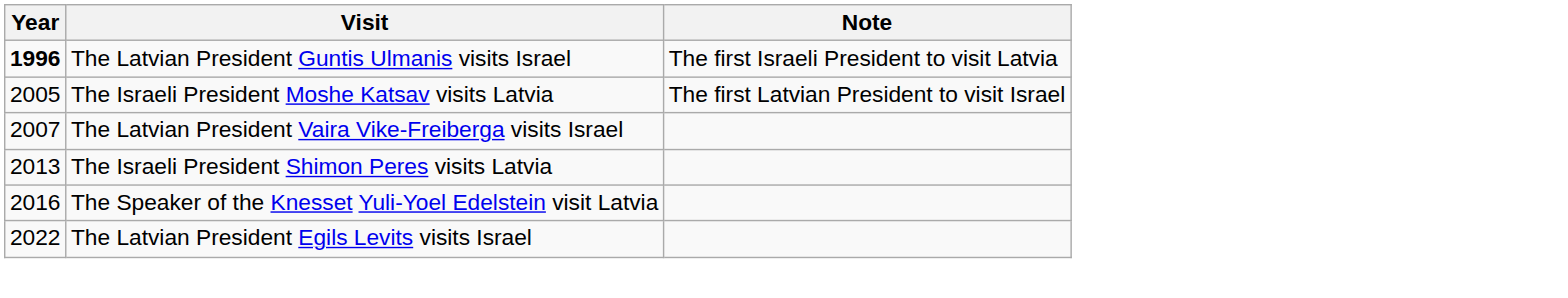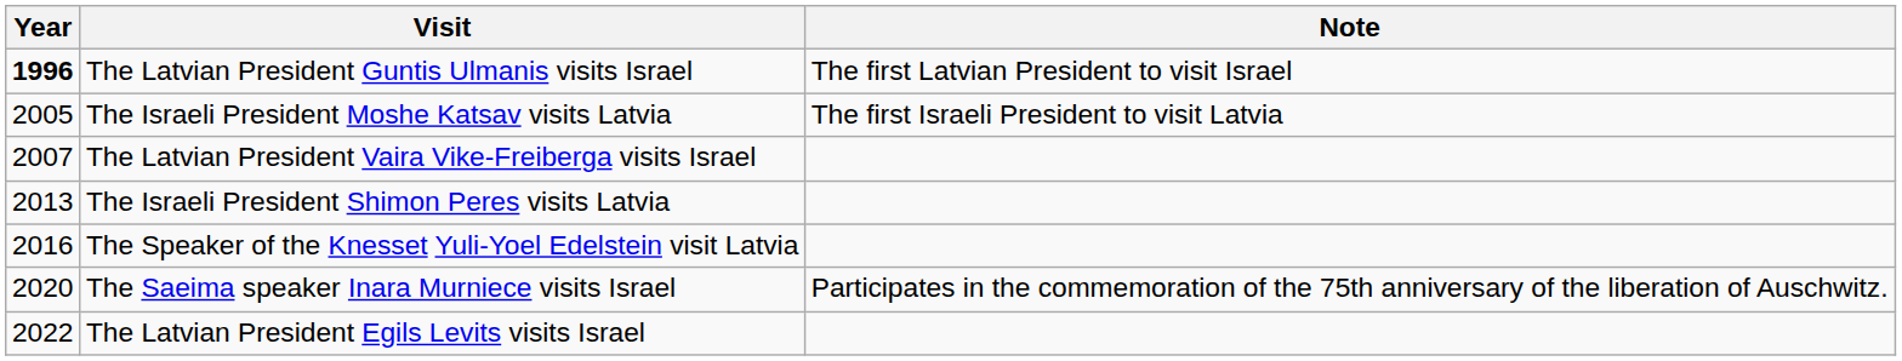 <table class="wikitable">
 <tr>
 <th>Year</th>
 <th>Visit</th>
 <th>Note</th>
 </tr>
 <tr>
 <td><strong>1996</strong></td>
 <td>The Latvian President <a href='#'>Guntis Ulmanis</a> visits Israel</td>
-<td>The first Israeli President to visit Latvia</td>
+<td>The first Latvian President to visit Israel</td>
 </tr>
 <tr>
 <td>2005</td>
 <td>The Israeli President <a href='#'>Moshe Katsav</a> visits Latvia</td>
-<td>The first Latvian President to visit Israel</td>
+<td>The first Israeli President to visit Latvia</td>
 </tr>
 <tr>
 <td>2007</td>
 <td>The Latvian President <a href='#'>Vaira Vike-Freiberga</a> visits Israel</td>
 <td></td>
 </tr>
 <tr>
 <td>2013</td>
 <td>The Israeli President <a href='#'>Shimon Peres</a> visits Latvia</td>
 <td></td>
 </tr>
 <tr>
 <td>2016</td>
 <td>The Speaker of the <a href='#'>Knesset</a> <a href='#'>Yuli-Yoel Edelstein</a> visit Latvia</td>
 <td></td>
 </tr>
 <tr>
+<td>2020</td>
+<td>The <a href='#'>Saeima</a> speaker <a href='#'>Inara Murniece</a> visits Israel</td>
+<td>Participates in the commemoration of the 75th anniversary of the liberation of Auschwitz.</td>
+</tr>
+<tr>
 <td>2022</td>
 <td>The Latvian President <a href='#'>Egils Levits</a> visits Israel</td>
 <td></td>
 </tr>
 </table>
